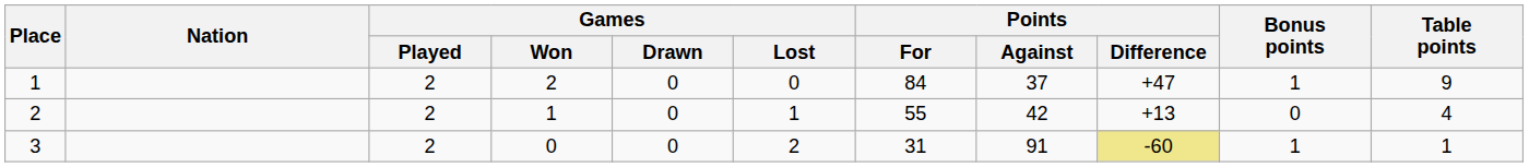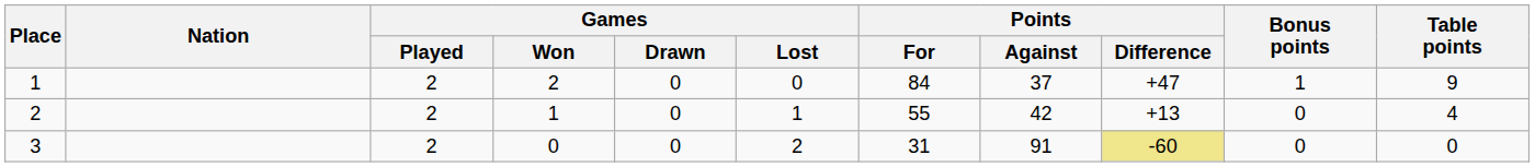 <table class="wikitable" style="text-align:center">
 <tr>
 <th rowspan=2 width="4%">Place</th>
 <th rowspan=2 width="20%">Nation</th>
 <th colspan=4 width="32%">Games</th>
 <th colspan=3 width="24%">Points</th>
 <th rowspan=2 width="10%">Bonus<br>points</th>
 <th rowspan=2 width="10%">Table<br>points</th>
 </tr>
 <tr>
 <th width="8%">Played</th>
 <th width="8%">Won</th>
 <th width="8%">Drawn</th>
 <th width="8%">Lost</th>
 <th width="8%">For</th>
 <th width="8%">Against</th>
 <th width="8%">Difference</th>
 </tr>
 <tr>
 <td>1</td>
 <td align=left></td>
 <td>2</td>
 <td>2</td>
 <td>0</td>
 <td>0</td>
 <td>84</td>
 <td>37</td>
 <td>+47</td>
 <td>1</td>
 <td>9</td>
 </tr>
 <tr>
 <td>2</td>
 <td align=left></td>
 <td>2</td>
 <td>1</td>
 <td>0</td>
 <td>1</td>
 <td>55</td>
 <td>42</td>
 <td>+13</td>
 <td>0</td>
 <td>4</td>
 </tr>
 <tr>
 <td>3</td>
 <td align=left></td>
 <td>2</td>
 <td>0</td>
 <td>0</td>
 <td>2</td>
 <td>31</td>
 <td>91</td>
 <td style="background: khaki;">-60</td>
-<td>1</td>
-<td>1</td>
+<td>0</td>
+<td>0</td>
 </tr>
 </table>
